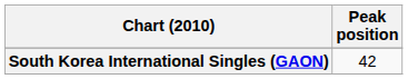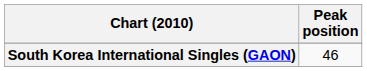 <table class="wikitable plainrowheaders sortable" style="text-align:center">
 <tr>
 <th scope="col">Chart (2010)</th>
 <th scope="col">Peak<br> position</th>
 </tr>
 <tr>
 </tr>
 <tr>
 <th scope="row">South Korea International Singles (<a href='#'>GAON</a>)</th>
-<td>42</td>
+<td>46</td>
 </tr>
 <tr>
 </tr>
 <tr>
 </tr>
 </table>
